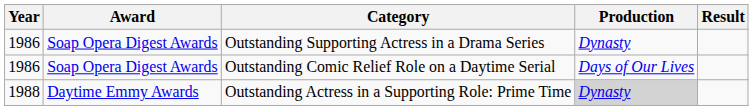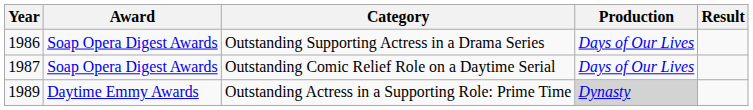 <table class="wikitable sortable">
 <tr>
 <th>Year</th>
 <th>Award</th>
 <th>Category</th>
 <th>Production</th>
 <th>Result</th>
 </tr>
 <tr>
 <td>1986</td>
 <td><a href='#'>Soap Opera Digest Awards</a></td>
 <td>Outstanding Supporting Actress in a Drama Series</td>
-<td><em><a href='#'>Dynasty</a></em></td>
+<td><em><a href='#'>Days of Our Lives</a></em></td>
 <td></td>
 </tr>
 <tr>
-<td>1986</td>
+<td>1987</td>
 <td><a href='#'>Soap Opera Digest Awards</a></td>
 <td>Outstanding Comic Relief Role on a Daytime Serial</td>
 <td><em><a href='#'>Days of Our Lives</a></em></td>
 <td></td>
 </tr>
 <tr>
-<td>1988</td>
+<td>1989</td>
 <td><a href='#'>Daytime Emmy Awards</a></td>
 <td>Outstanding Actress in a Supporting Role: Prime Time</td>
 <td style="background: lightgrey;"><em><a href='#'>Dynasty</a></em></td>
 <td></td>
 </tr>
 </table>
